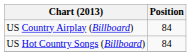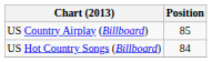 <table class="wikitable sortable">
 <tr>
 <th scope="col">Chart (2013)</th>
 <th scope="col">Position</th>
 </tr>
 <tr>
 <td>US <a href='#'>Country Airplay</a> (<em><a href='#'>Billboard</a></em>)</td>
-<td align="center">84</td>
+<td align="center">85</td>
 </tr>
 <tr>
 <td>US <a href='#'>Hot Country Songs</a> (<em><a href='#'>Billboard</a></em>)</td>
 <td align="center">84</td>
 </tr>
 <tr>
 </tr>
 </table>
